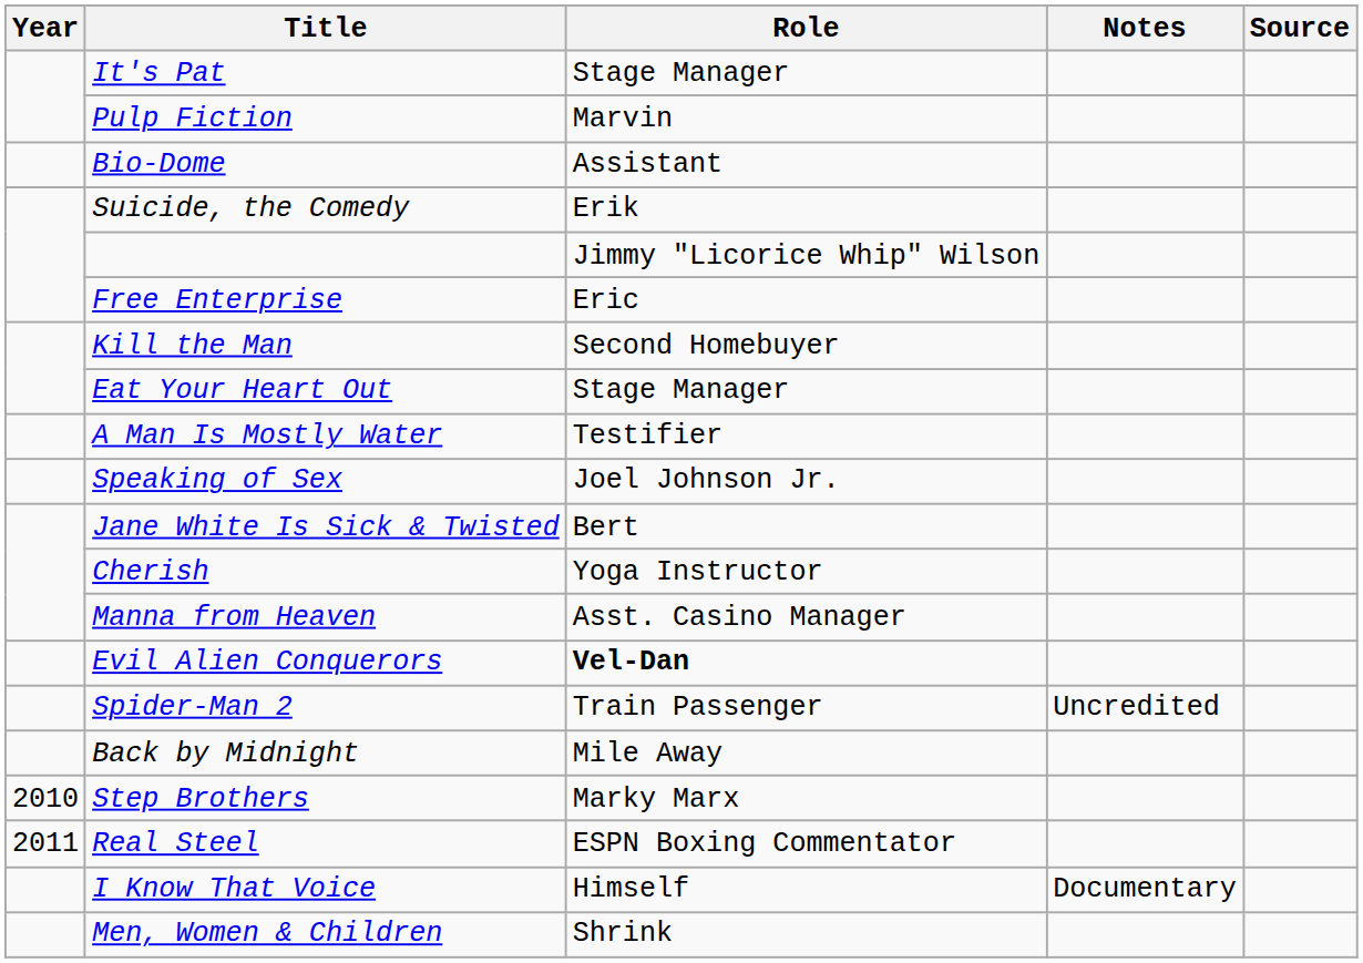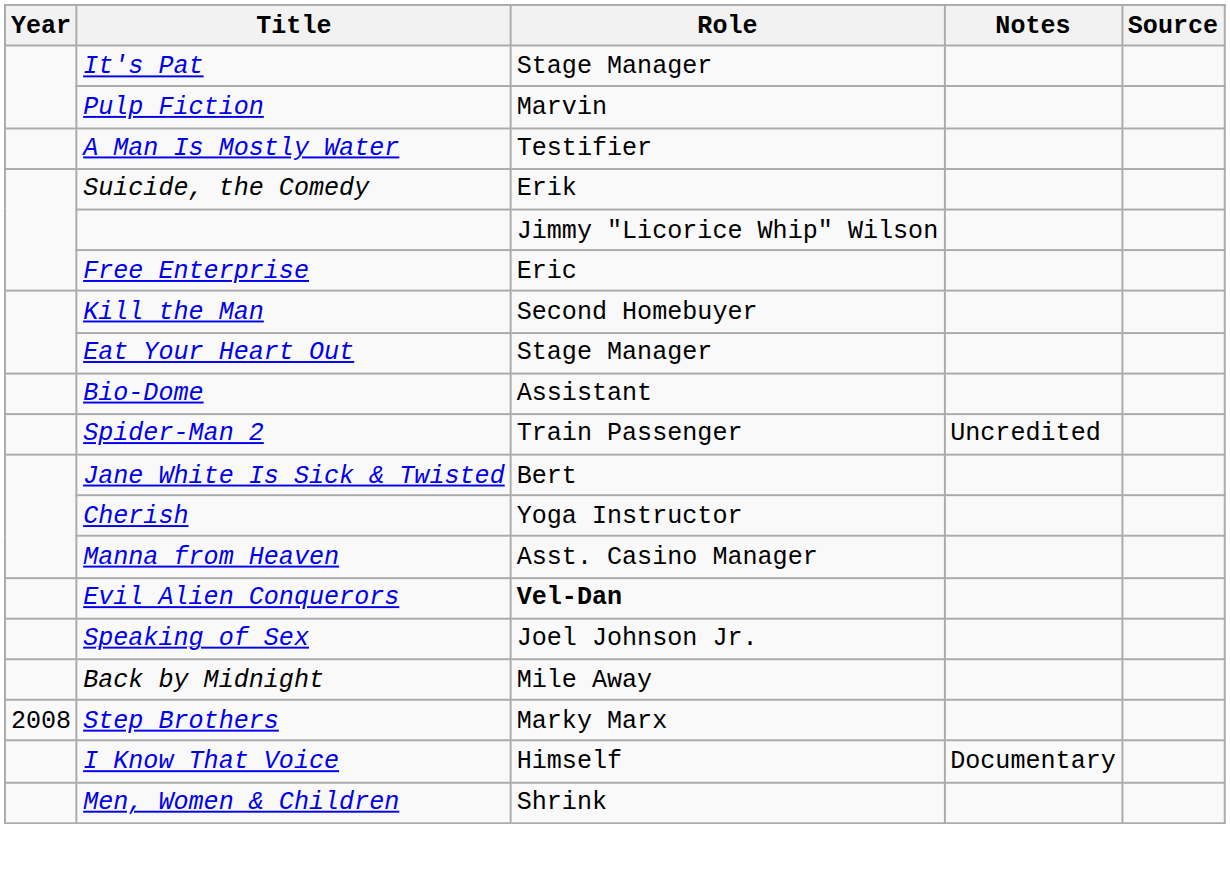 <table class="wikitable sortable">
 <tr>
 <th>Year</th>
 <th>Title</th>
 <th>Role</th>
 <th class="unsortable">Notes</th>
 <th class="unsortable">Source</th>
 </tr>
 <tr>
 <td rowspan="2"></td>
 <td><em><a href='#'>It's Pat</a></em></td>
 <td>Stage Manager</td>
 <td></td>
 <td> </td>
 </tr>
 <tr>
 <td><em><a href='#'>Pulp Fiction</a></em></td>
 <td>Marvin</td>
 <td></td>
 <td></td>
 </tr>
 <tr>
 <td></td>
-<td><em><a href='#'>Bio-Dome</a></em></td>
-<td>Assistant</td>
+<td><em><a href='#'>A Man Is Mostly Water</a></em></td>
+<td>Testifier</td>
 <td></td>
 <td> </td>
 </tr>
 <tr>
 <td rowspan="3"></td>
 <td><em>Suicide, the Comedy</em></td>
 <td>Erik</td>
 <td></td>
 <td> </td>
 </tr>
 <tr>
 <td><em></em></td>
 <td>Jimmy "Licorice Whip" Wilson</td>
 <td></td>
 <td> </td>
 </tr>
 <tr>
 <td><em><a href='#'>Free Enterprise</a></em></td>
 <td>Eric</td>
 <td></td>
 <td> </td>
 </tr>
 <tr>
 <td rowspan="2"></td>
 <td><em><a href='#'>Kill the Man</a></em></td>
 <td>Second Homebuyer</td>
 <td></td>
 <td> </td>
 </tr>
 <tr>
 <td><em><a href='#'>Eat Your Heart Out</a></em></td>
 <td>Stage Manager</td>
 <td></td>
 <td> </td>
 </tr>
 <tr>
 <td></td>
-<td><em><a href='#'>A Man Is Mostly Water</a></em></td>
-<td>Testifier</td>
+<td><em><a href='#'>Bio-Dome</a></em></td>
+<td>Assistant</td>
 <td></td>
 <td> </td>
 </tr>
 <tr>
 <td></td>
-<td><em><a href='#'>Speaking of Sex</a></em></td>
-<td>Joel Johnson Jr.</td>
-<td></td>
+<td><em><a href='#'>Spider-Man 2</a></em></td>
+<td>Train Passenger</td>
+<td>Uncredited</td>
 <td> </td>
 </tr>
 <tr>
 <td rowspan="3"></td>
 <td><em><a href='#'>Jane White Is Sick & Twisted</a></em></td>
 <td>Bert</td>
 <td></td>
 <td> </td>
 </tr>
 <tr>
 <td><em><a href='#'>Cherish</a></em></td>
 <td>Yoga Instructor</td>
 <td></td>
 <td> </td>
 </tr>
 <tr>
 <td><em><a href='#'>Manna from Heaven</a></em></td>
 <td>Asst. Casino Manager</td>
 <td></td>
 <td> </td>
 </tr>
 <tr>
 <td></td>
 <td><em><a href='#'>Evil Alien Conquerors</a></em></td>
 <td><strong>Vel-Dan</strong></td>
 <td></td>
 <td> </td>
 </tr>
 <tr>
 <td></td>
-<td><em><a href='#'>Spider-Man 2</a></em></td>
-<td>Train Passenger</td>
-<td>Uncredited</td>
+<td><em><a href='#'>Speaking of Sex</a></em></td>
+<td>Joel Johnson Jr.</td>
+<td></td>
 <td> </td>
 </tr>
 <tr>
 <td></td>
 <td><em>Back by Midnight</em></td>
 <td>Mile Away</td>
 <td></td>
 <td> </td>
 </tr>
 <tr>
-<td>2010</td>
+<td>2008</td>
 <td><em><a href='#'>Step Brothers</a></em></td>
 <td>Marky Marx</td>
-<td></td>
-<td> </td>
-</tr>
-<tr>
-<td>2011</td>
-<td><em><a href='#'>Real Steel</a></em></td>
-<td>ESPN Boxing Commentator</td>
 <td></td>
 <td> </td>
 </tr>
 <tr>
 <td></td>
 <td><em><a href='#'>I Know That Voice</a></em></td>
 <td>Himself</td>
 <td>Documentary</td>
 <td></td>
 </tr>
 <tr>
 <td></td>
 <td><em><a href='#'>Men, Women & Children</a></em></td>
 <td>Shrink</td>
 <td></td>
 <td> </td>
 </tr>
 </table>
